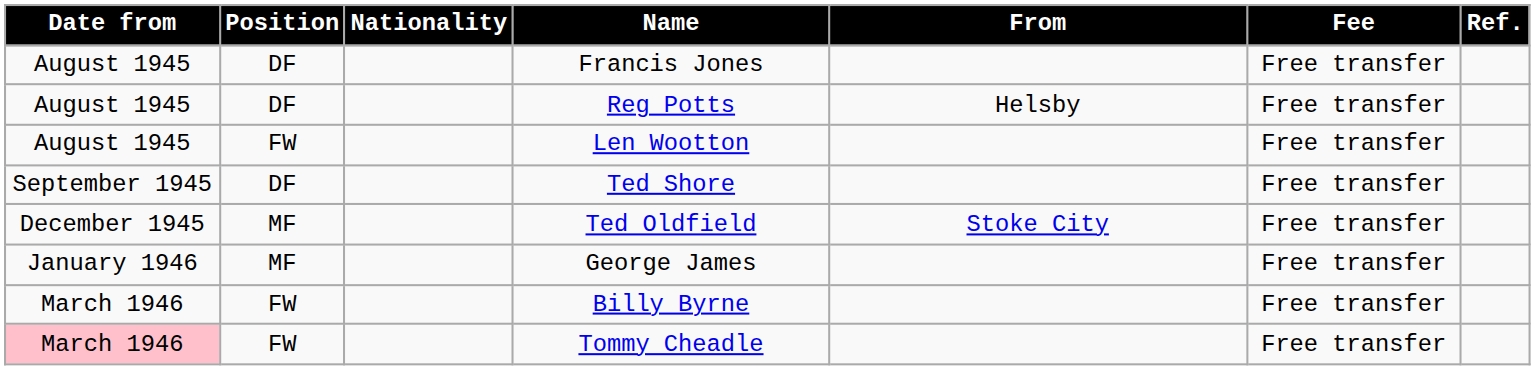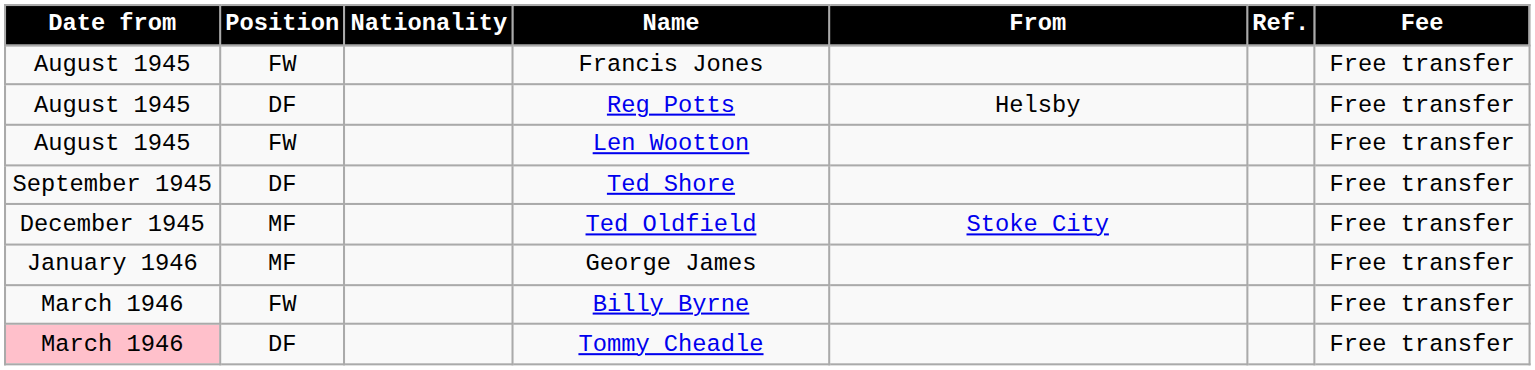 <table class="wikitable" style="text-align:center; font-size:90%; ">
 <tr>
 <th style="background:#000000; color:white; width:100px;">Date from</th>
 <th style="background:#000000; color:white; width:50px;">Position</th>
 <th style="background:#000000; color:white; width:50px;">Nationality</th>
 <th style="background:#000000; color:white; width:150px;">Name</th>
 <th style="background:#000000; color:white; width:200px;">From</th>
+<th style="background:#000000; color:white; width:25px;">Ref.</th>
 <th style="background:#000000; color:white; width:100px;">Fee</th>
-<th style="background:#000000; color:white; width:25px;">Ref.</th>
 </tr>
 <tr>
 <td>August 1945</td>
-<td>DF</td>
+<td>FW</td>
 <td></td>
 <td>Francis Jones</td>
 <td></td>
+<td></td>
 <td>Free transfer</td>
-<td></td>
 </tr>
 <tr>
 <td>August 1945</td>
 <td>DF</td>
 <td></td>
 <td><a href='#'>Reg Potts</a></td>
 <td>Helsby</td>
+<td></td>
 <td>Free transfer</td>
-<td></td>
 </tr>
 <tr>
 <td>August 1945</td>
 <td>FW</td>
 <td></td>
 <td><a href='#'>Len Wootton</a></td>
 <td></td>
+<td></td>
 <td>Free transfer</td>
-<td></td>
 </tr>
 <tr>
 <td>September 1945</td>
 <td>DF</td>
 <td></td>
 <td><a href='#'>Ted Shore</a></td>
 <td></td>
+<td></td>
 <td>Free transfer</td>
-<td></td>
 </tr>
 <tr>
 <td>December 1945</td>
 <td>MF</td>
 <td></td>
 <td><a href='#'>Ted Oldfield</a></td>
 <td><a href='#'>Stoke City</a></td>
+<td></td>
 <td>Free transfer</td>
-<td></td>
 </tr>
 <tr>
 <td>January 1946</td>
 <td>MF</td>
 <td></td>
 <td>George James</td>
 <td></td>
+<td></td>
 <td>Free transfer</td>
-<td></td>
 </tr>
 <tr>
 <td>March 1946</td>
 <td>FW</td>
 <td></td>
 <td><a href='#'>Billy Byrne</a></td>
 <td></td>
+<td></td>
 <td>Free transfer</td>
-<td></td>
 </tr>
 <tr>
 <td style="background: pink;">March 1946</td>
-<td>FW</td>
+<td>DF</td>
 <td></td>
 <td><a href='#'>Tommy Cheadle</a></td>
 <td></td>
+<td></td>
 <td>Free transfer</td>
-<td></td>
 </tr>
 </table>
